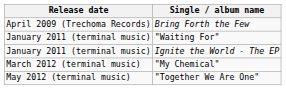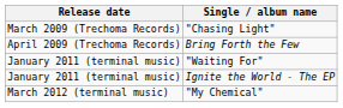 <table class="wikitable" style="font-size:95%;">
 <tr>
 <th>Release date</th>
 <th>Single / album name</th>
+</tr>
+<tr>
+<td>March 2009 (Trechoma Records)</td>
+<td>"Chasing Light"</td>
 </tr>
 <tr>
 <td>April 2009 (Trechoma Records)</td>
 <td><em>Bring Forth the Few</em></td>
 </tr>
 <tr>
 <td>January 2011 (terminal music)</td>
 <td>"Waiting For"</td>
 </tr>
 <tr>
 <td>January 2011 (terminal music)</td>
 <td><em>Ignite the World - The EP</em></td>
 </tr>
 <tr>
 <td>March 2012 (terminal music)</td>
 <td>"My Chemical"</td>
 </tr>
-<tr>
-<td>May 2012 (terminal music)</td>
-<td>"Together We Are One"</td>
-</tr>
 </table>
